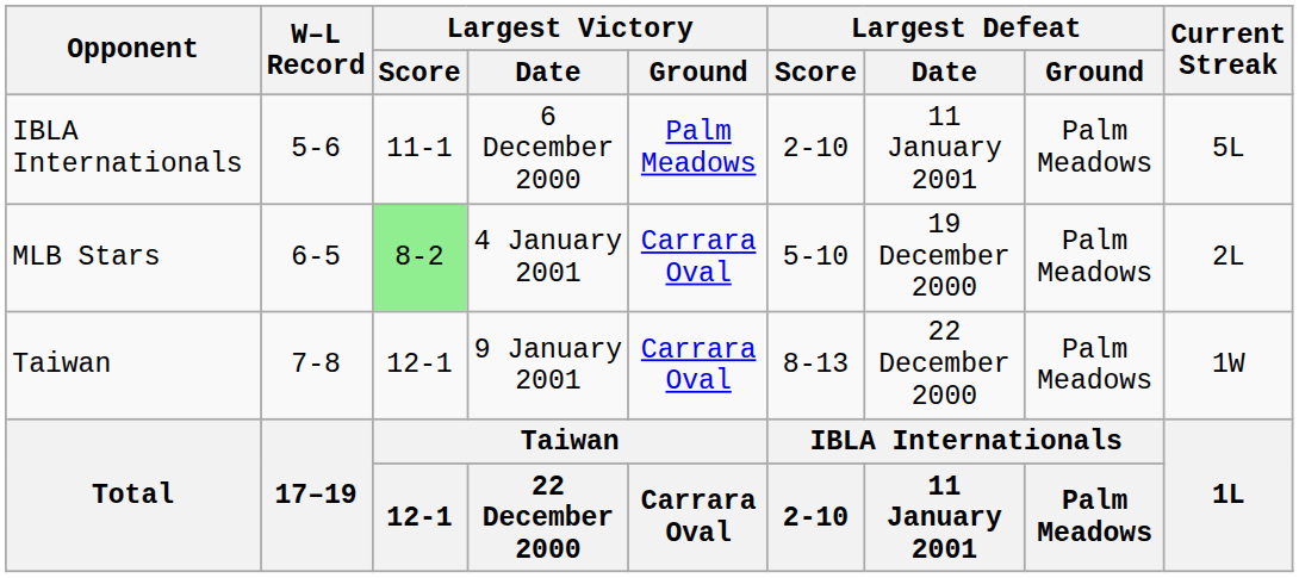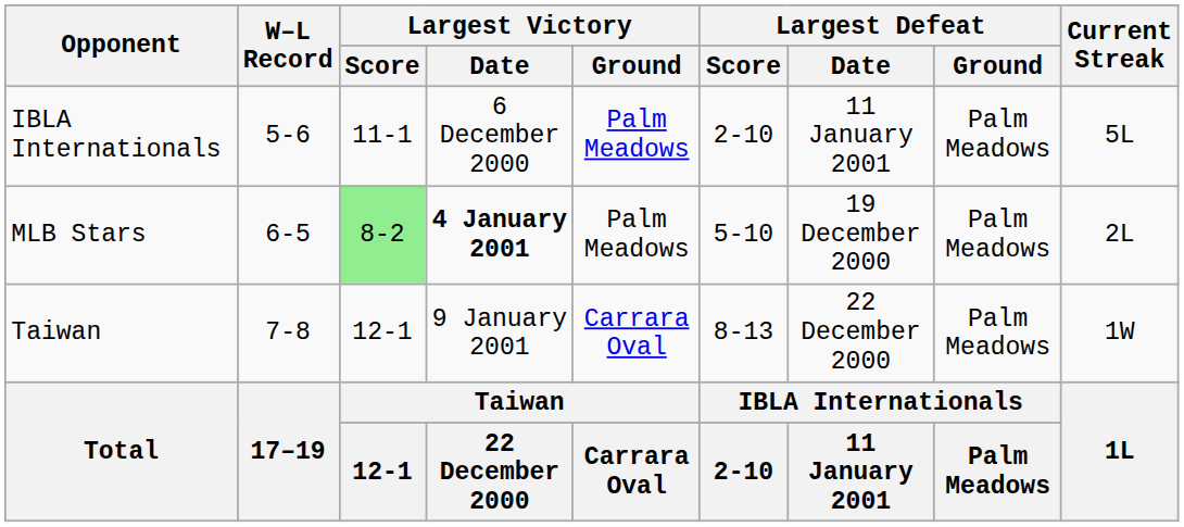 <table class="wikitable" style="text-align:center">
 <tr>
 <th rowspan=2>Opponent</th>
 <th rowspan=2>W–L<br>Record</th>
 <th colspan=3>Largest Victory</th>
 <th colspan=3>Largest Defeat</th>
 <th rowspan=2>Current<br>Streak</th>
 </tr>
 <tr>
 <th>Score</th>
 <th>Date</th>
 <th>Ground</th>
 <th>Score</th>
 <th>Date</th>
 <th>Ground</th>
 </tr>
 <tr>
 <td align=left>IBLA Internationals</td>
 <td>5-6</td>
 <td>11-1</td>
 <td>6 December 2000</td>
 <td><a href='#'>Palm Meadows</a></td>
 <td>2-10</td>
 <td>11 January 2001</td>
 <td>Palm Meadows</td>
 <td>5L</td>
 </tr>
 <tr>
 <td align=left>MLB Stars</td>
 <td>6-5</td>
 <td style="background: lightgreen;">8-2</td>
-<td>4 January 2001</td>
-<td><a href='#'>Carrara Oval</a></td>
+<td><strong>4 January 2001</strong></td>
+<td>Palm Meadows</td>
 <td>5-10</td>
 <td>19 December 2000</td>
 <td>Palm Meadows</td>
 <td>2L</td>
 </tr>
 <tr>
 <td align=left>Taiwan</td>
 <td>7-8</td>
 <td>12-1</td>
 <td>9 January 2001</td>
 <td><a href='#'>Carrara Oval</a></td>
 <td>8-13</td>
 <td>22 December 2000</td>
 <td>Palm Meadows</td>
 <td>1W</td>
 </tr>
 <tr>
 <th rowspan=2 align=left>Total</th>
 <th rowspan=2>17–19</th>
 <th colspan=3>Taiwan</th>
 <th colspan=3>IBLA Internationals</th>
 <th rowspan=2>1L</th>
 </tr>
 <tr>
 <th>12-1</th>
 <th>22 December 2000</th>
 <th>Carrara Oval</th>
 <th>2-10</th>
 <th>11 January 2001</th>
 <th>Palm Meadows</th>
 </tr>
 </table>
